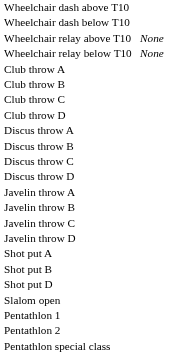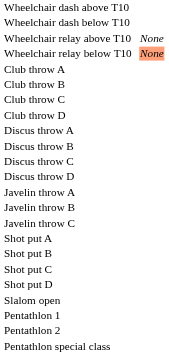 <table>
 <tr>
 <td>Wheelchair dash above T10<br></td>
 <td></td>
 <td></td>
 <td></td>
 </tr>
 <tr>
 <td>Wheelchair dash below T10<br></td>
 <td></td>
 <td></td>
 <td></td>
 </tr>
 <tr>
 <td>Wheelchair relay above T10<br></td>
 <td></td>
 <td></td>
 <td align="center"><em>None</em></td>
 </tr>
 <tr>
 <td>Wheelchair relay below T10<br></td>
 <td></td>
 <td></td>
-<td align="center"><em>None</em></td>
+<td align="center" style="background: lightsalmon;"><em>None</em></td>
 </tr>
 <tr>
 <td>Club throw A<br></td>
 <td></td>
 <td></td>
 <td></td>
 </tr>
 <tr>
 <td>Club throw B<br></td>
 <td></td>
 <td></td>
 <td></td>
 </tr>
 <tr>
 <td>Club throw C<br></td>
 <td></td>
 <td></td>
 <td></td>
 </tr>
 <tr>
 <td>Club throw D<br></td>
 <td></td>
 <td></td>
 <td></td>
 </tr>
 <tr>
 <td>Discus throw A<br></td>
 <td></td>
 <td></td>
 <td></td>
 </tr>
 <tr>
 <td>Discus throw B<br></td>
 <td></td>
 <td></td>
 <td></td>
 </tr>
 <tr>
 <td>Discus throw C<br></td>
 <td></td>
 <td></td>
 <td></td>
 </tr>
 <tr>
 <td>Discus throw D<br></td>
 <td></td>
 <td></td>
 <td></td>
 </tr>
 <tr>
 <td>Javelin throw A<br></td>
 <td></td>
 <td></td>
 <td></td>
 </tr>
 <tr>
 <td>Javelin throw B<br></td>
 <td></td>
 <td></td>
 <td></td>
 </tr>
 <tr>
 <td>Javelin throw C<br></td>
 <td></td>
 <td></td>
 <td></td>
 </tr>
 <tr>
-<td>Javelin throw D<br></td>
-<td></td>
-<td></td>
-<td></td>
-</tr>
-<tr>
 <td>Shot put A<br></td>
 <td></td>
 <td></td>
 <td></td>
 </tr>
 <tr>
 <td>Shot put B<br></td>
+<td></td>
+<td></td>
+<td></td>
+</tr>
+<tr>
+<td>Shot put C<br></td>
 <td></td>
 <td></td>
 <td></td>
 </tr>
 <tr>
 <td>Shot put D<br></td>
 <td></td>
 <td></td>
 <td></td>
 </tr>
 <tr>
 <td>Slalom open<br></td>
 <td></td>
 <td></td>
 <td></td>
 </tr>
 <tr>
 <td>Pentathlon 1<br></td>
 <td></td>
 <td></td>
 <td></td>
 </tr>
 <tr>
 <td>Pentathlon 2<br></td>
 <td></td>
 <td></td>
 <td></td>
 </tr>
 <tr>
 <td>Pentathlon special class<br></td>
 <td></td>
 <td></td>
 <td></td>
 </tr>
 </table>
